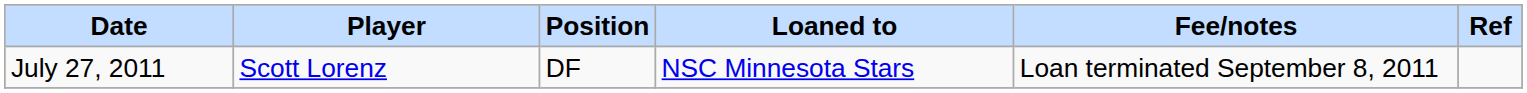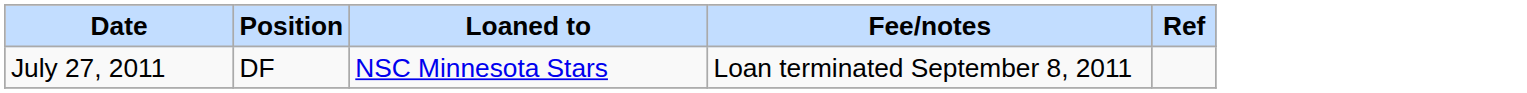 <table class="wikitable" style="text-align:left; font-size:95%;">
 <tr>
 <th style="background:#c2ddff; width:125px;">Date</th>
-<th style="background:#c2ddff; width:170px;">Player</th>
 <th style="background:#c2ddff; width:50px;">Position</th>
 <th style="background:#c2ddff; width:200px;">Loaned to</th>
 <th style="background:#c2ddff; width:250px;">Fee/notes</th>
 <th style="background:#c2ddff; width:30px;">Ref</th>
 </tr>
 <tr>
 <td>July 27, 2011</td>
-<td> <a href='#'>Scott Lorenz</a></td>
 <td>DF</td>
 <td> <a href='#'>NSC Minnesota Stars</a></td>
 <td>Loan terminated September 8, 2011</td>
 <td></td>
 </tr>
 </table>
